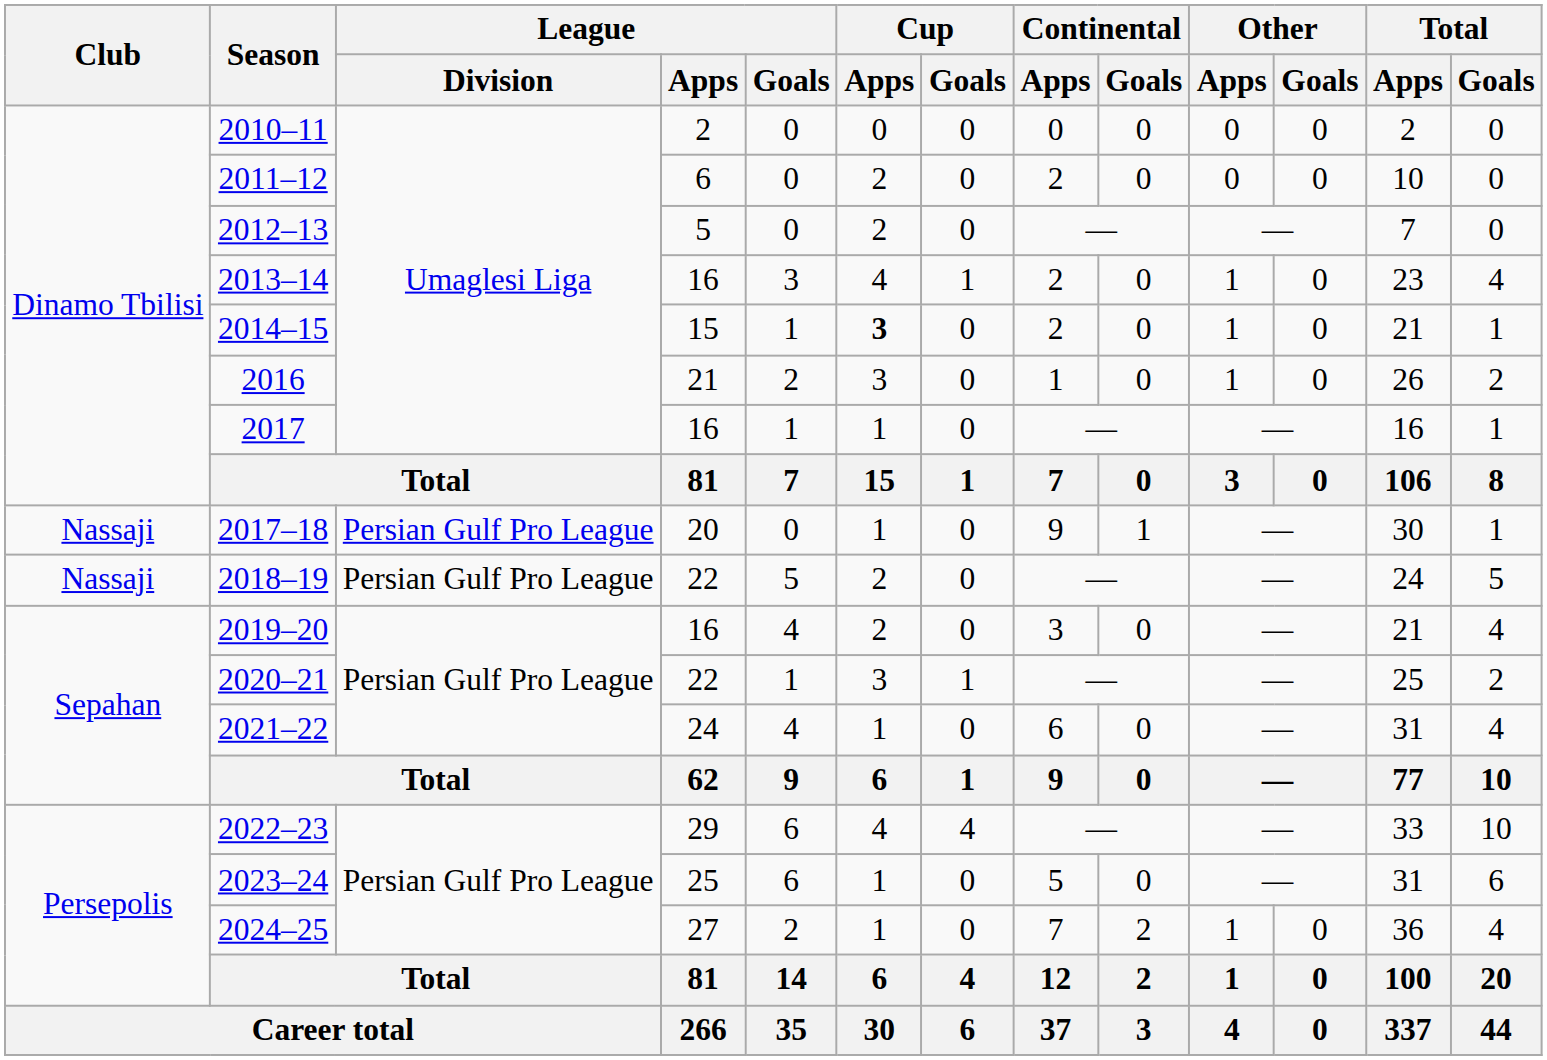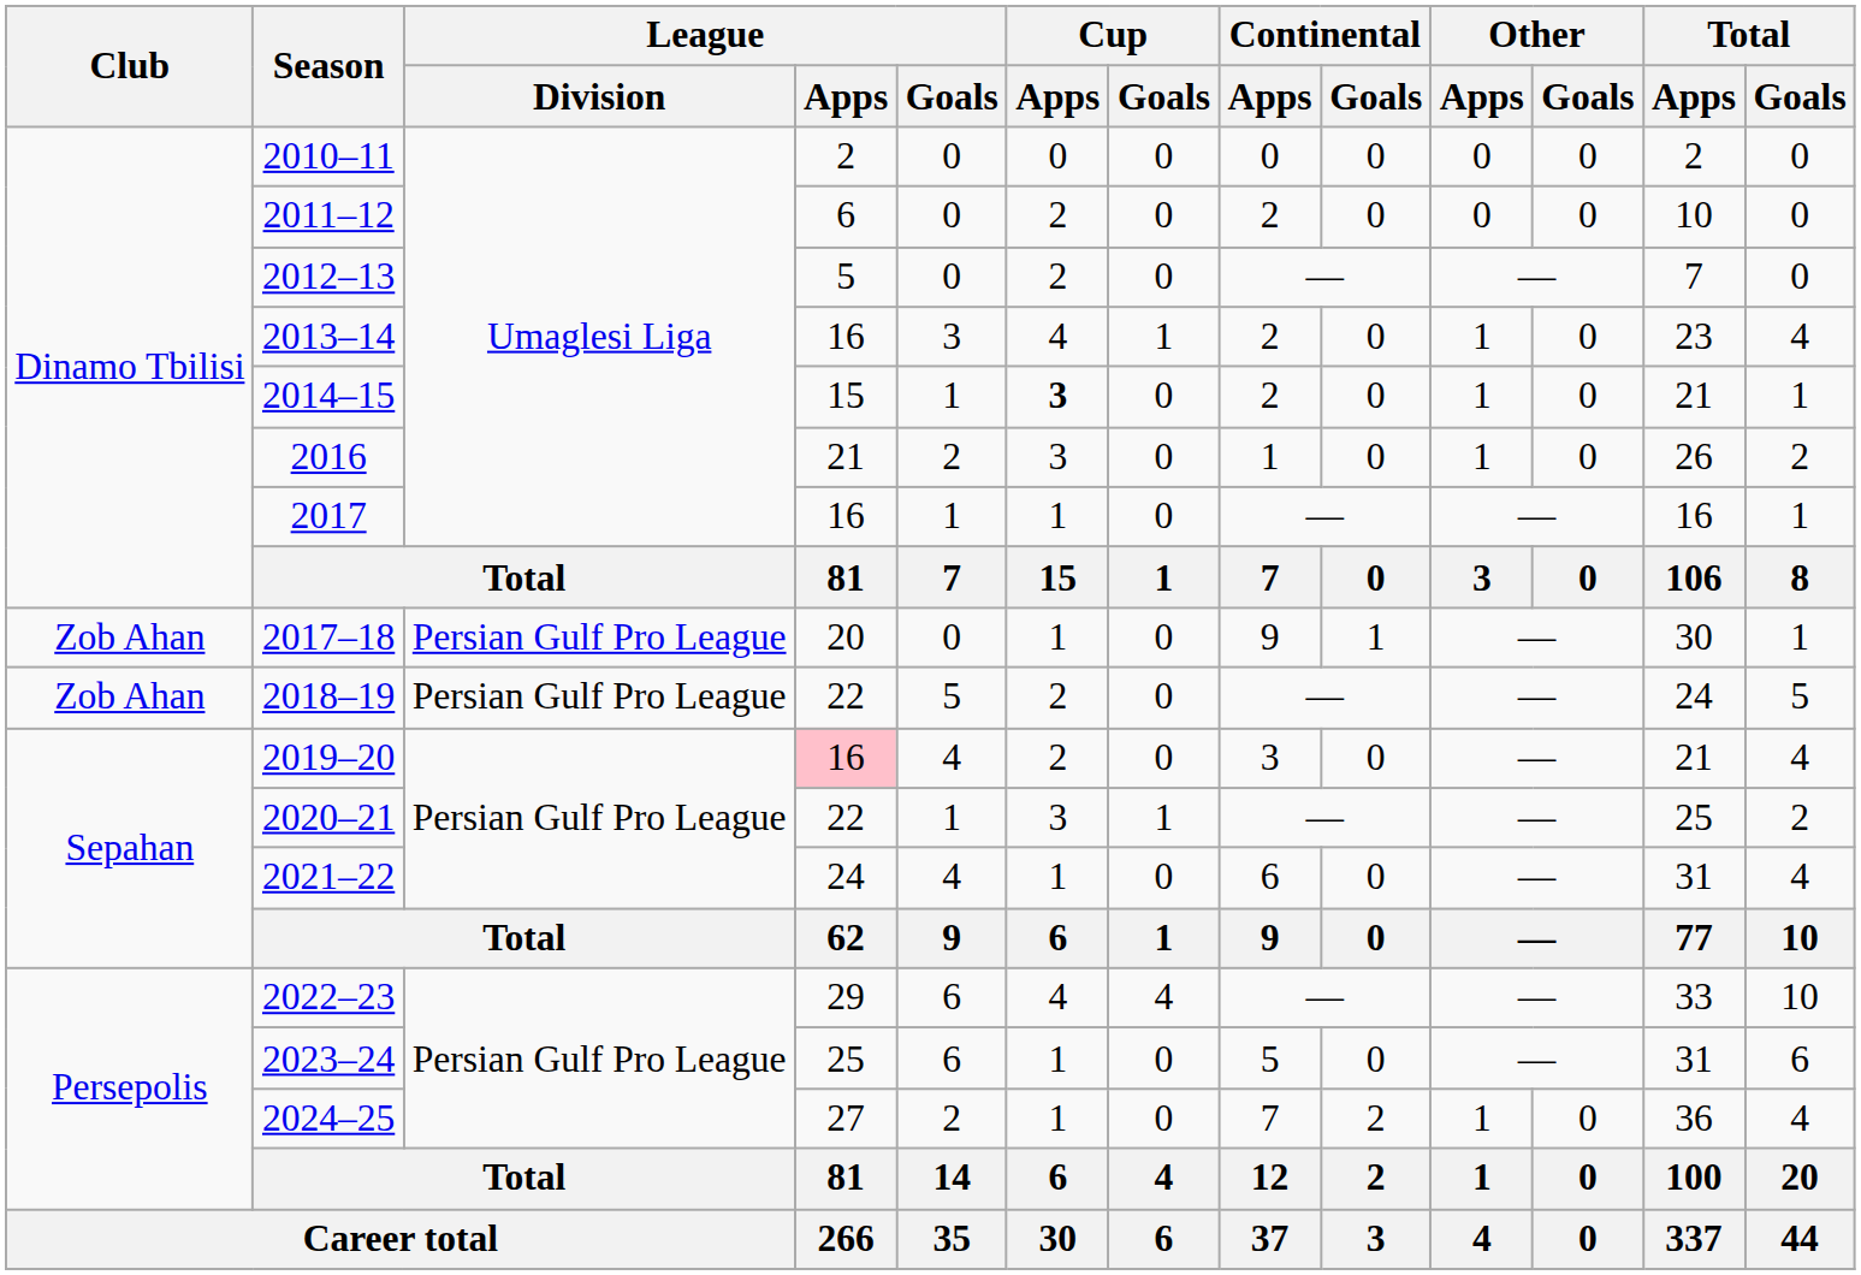 <table class="wikitable" style="text-align:center">
 <tr>
 <th rowspan="2">Club</th>
 <th rowspan="2">Season</th>
 <th colspan="3">League</th>
 <th colspan="2">Cup</th>
 <th colspan="2">Continental</th>
 <th colspan="2">Other</th>
 <th colspan="2">Total</th>
 </tr>
 <tr>
 <th>Division</th>
 <th>Apps</th>
 <th>Goals</th>
 <th>Apps</th>
 <th>Goals</th>
 <th>Apps</th>
 <th>Goals</th>
 <th>Apps</th>
 <th>Goals</th>
 <th>Apps</th>
 <th>Goals</th>
 </tr>
 <tr>
 <td rowspan="8"><a href='#'>Dinamo Tbilisi</a></td>
 <td><a href='#'>2010–11</a></td>
 <td rowspan="7"><a href='#'>Umaglesi Liga</a></td>
 <td>2</td>
 <td>0</td>
 <td>0</td>
 <td>0</td>
 <td>0</td>
 <td 0!>0</td>
 <td>0</td>
 <td>0</td>
 <td>2</td>
 <td>0</td>
 </tr>
 <tr>
 <td><a href='#'>2011–12</a></td>
 <td>6</td>
 <td>0</td>
 <td>2</td>
 <td>0</td>
 <td>2</td>
 <td>0</td>
 <td>0</td>
 <td>0</td>
 <td>10</td>
 <td>0</td>
 </tr>
 <tr>
 <td><a href='#'>2012–13</a></td>
 <td>5</td>
 <td>0</td>
 <td>2</td>
 <td>0</td>
 <td colspan="2">—</td>
 <td colspan="2">—</td>
 <td>7</td>
 <td>0</td>
 </tr>
 <tr>
 <td><a href='#'>2013–14</a></td>
 <td>16</td>
 <td>3</td>
 <td>4</td>
 <td>1</td>
 <td>2</td>
 <td>0</td>
 <td>1</td>
 <td>0</td>
 <td>23</td>
 <td>4</td>
 </tr>
 <tr>
 <td><a href='#'>2014–15</a></td>
 <td>15</td>
 <td>1</td>
 <td><strong>3</strong></td>
 <td>0</td>
 <td>2</td>
 <td>0</td>
 <td>1</td>
 <td>0</td>
 <td>21</td>
 <td>1</td>
 </tr>
 <tr>
 <td><a href='#'>2016</a></td>
 <td>21</td>
 <td>2</td>
 <td>3</td>
 <td>0</td>
 <td>1</td>
 <td>0</td>
 <td>1</td>
 <td>0</td>
 <td>26</td>
 <td>2</td>
 </tr>
 <tr>
 <td><a href='#'>2017</a></td>
 <td>16</td>
 <td>1</td>
 <td>1</td>
 <td>0</td>
 <td colspan="2">—</td>
 <td colspan="2">—</td>
 <td>16</td>
 <td>1</td>
 </tr>
 <tr>
 <th colspan="2">Total</th>
 <th>81</th>
 <th>7</th>
 <th>15</th>
 <th>1</th>
 <th>7</th>
 <th>0</th>
 <th>3</th>
 <th>0</th>
 <th>106</th>
 <th>8</th>
 </tr>
 <tr>
-<td><a href='#'>Nassaji</a></td>
+<td><a href='#'>Zob Ahan</a></td>
 <td><a href='#'>2017–18</a></td>
 <td><a href='#'>Persian Gulf Pro League</a></td>
 <td>20</td>
 <td>0</td>
 <td>1</td>
 <td>0</td>
 <td>9</td>
 <td>1</td>
 <td colspan="2">—</td>
 <td>30</td>
 <td>1</td>
 </tr>
 <tr>
-<td><a href='#'>Nassaji</a></td>
+<td><a href='#'>Zob Ahan</a></td>
 <td><a href='#'>2018–19</a></td>
 <td>Persian Gulf Pro League</td>
 <td>22</td>
 <td>5</td>
 <td>2</td>
 <td>0</td>
 <td colspan="2">—</td>
 <td colspan="2">—</td>
 <td>24</td>
 <td>5</td>
 </tr>
 <tr>
 <td rowspan="4"><a href='#'>Sepahan</a></td>
 <td><a href='#'>2019–20</a></td>
 <td rowspan="3">Persian Gulf Pro League</td>
-<td>16</td>
+<td style="background: pink;">16</td>
 <td>4</td>
 <td>2</td>
 <td>0</td>
 <td>3</td>
 <td>0</td>
 <td colspan="2">—</td>
 <td>21</td>
 <td>4</td>
 </tr>
 <tr>
 <td><a href='#'>2020–21</a></td>
 <td>22</td>
 <td>1</td>
 <td>3</td>
 <td>1</td>
 <td colspan="2">—</td>
 <td colspan="2">—</td>
 <td>25</td>
 <td>2</td>
 </tr>
 <tr>
 <td><a href='#'>2021–22</a></td>
 <td>24</td>
 <td>4</td>
 <td>1</td>
 <td>0</td>
 <td>6</td>
 <td>0</td>
 <td colspan="2">—</td>
 <td>31</td>
 <td>4</td>
 </tr>
 <tr>
 <th colspan="2">Total</th>
 <th>62</th>
 <th>9</th>
 <th>6</th>
 <th>1</th>
 <th>9</th>
 <th>0</th>
 <th colspan="2">—</th>
 <th>77</th>
 <th>10</th>
 </tr>
 <tr>
 <td rowspan="4"><a href='#'>Persepolis</a></td>
 <td><a href='#'>2022–23</a></td>
 <td rowspan="3">Persian Gulf Pro League</td>
 <td>29</td>
 <td>6</td>
 <td>4</td>
 <td>4</td>
 <td colspan="2">—</td>
 <td colspan="2">—</td>
 <td>33</td>
 <td>10</td>
 </tr>
 <tr>
 <td><a href='#'>2023–24</a></td>
 <td>25</td>
 <td>6</td>
 <td>1</td>
 <td>0</td>
 <td>5</td>
 <td>0</td>
 <td colspan="2">—</td>
 <td>31</td>
 <td>6</td>
 </tr>
 <tr>
 <td><a href='#'>2024–25</a></td>
 <td>27</td>
 <td>2</td>
 <td>1</td>
 <td>0</td>
 <td>7</td>
 <td>2</td>
 <td>1</td>
 <td>0</td>
 <td>36</td>
 <td>4</td>
 </tr>
 <tr>
 <th colspan="2">Total</th>
 <th>81</th>
 <th>14</th>
 <th>6</th>
 <th>4</th>
 <th>12</th>
 <th>2</th>
 <th>1</th>
 <th>0</th>
 <th>100</th>
 <th>20</th>
 </tr>
 <tr>
 <th colspan="3">Career total</th>
 <th>266</th>
 <th>35</th>
 <th>30</th>
 <th>6</th>
 <th>37</th>
 <th>3</th>
 <th>4</th>
 <th>0</th>
 <th>337</th>
 <th>44</th>
 </tr>
 </table>
